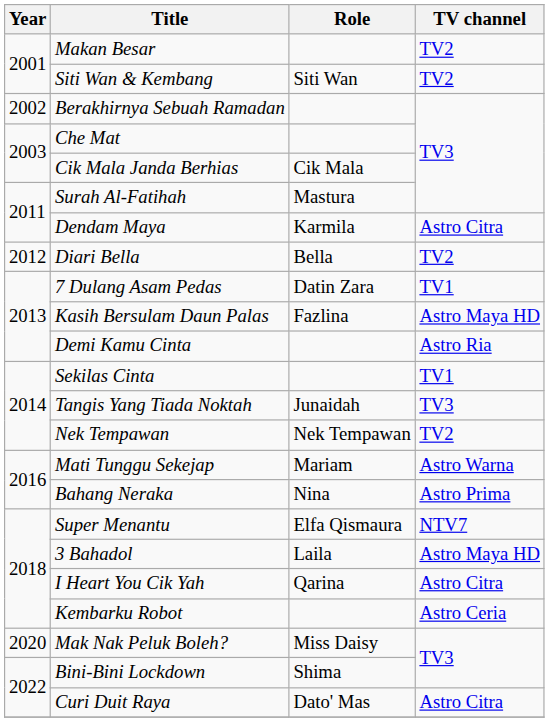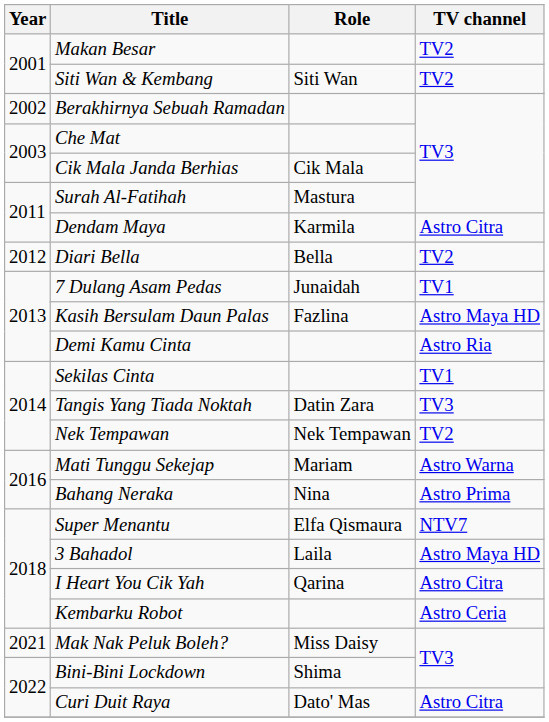 <table class="wikitable">
 <tr>
 <th>Year</th>
 <th>Title</th>
 <th>Role</th>
 <th>TV channel</th>
 </tr>
 <tr>
 <td rowspan=2>2001</td>
 <td><em>Makan Besar</em></td>
 <td></td>
 <td><a href='#'>TV2</a></td>
 </tr>
 <tr>
 <td><em>Siti Wan & Kembang</em></td>
 <td>Siti Wan</td>
 <td><a href='#'>TV2</a></td>
 </tr>
 <tr>
 <td>2002</td>
 <td><em>Berakhirnya Sebuah Ramadan</em></td>
 <td></td>
 <td rowspan=4><a href='#'>TV3</a></td>
 </tr>
 <tr>
 <td rowspan=2>2003</td>
 <td><em>Che Mat</em></td>
 <td></td>
 </tr>
 <tr>
 <td><em>Cik Mala Janda Berhias</em></td>
 <td>Cik Mala</td>
 </tr>
 <tr>
 <td rowspan=2>2011</td>
 <td><em>Surah Al-Fatihah</em></td>
 <td>Mastura</td>
 </tr>
 <tr>
 <td><em>Dendam Maya</em></td>
 <td>Karmila</td>
 <td><a href='#'>Astro Citra</a></td>
 </tr>
 <tr>
 <td>2012</td>
 <td><em>Diari Bella</em></td>
 <td>Bella</td>
 <td><a href='#'>TV2</a></td>
 </tr>
 <tr>
 <td rowspan=3>2013</td>
 <td><em>7 Dulang Asam Pedas</em></td>
-<td>Datin Zara</td>
+<td>Junaidah</td>
 <td><a href='#'>TV1</a></td>
 </tr>
 <tr>
 <td><em>Kasih Bersulam Daun Palas</em></td>
 <td>Fazlina</td>
 <td><a href='#'>Astro Maya HD</a></td>
 </tr>
 <tr>
 <td><em>Demi Kamu Cinta</em></td>
 <td></td>
 <td><a href='#'>Astro Ria</a></td>
 </tr>
 <tr>
 <td rowspan=3>2014</td>
 <td><em>Sekilas Cinta</em></td>
 <td></td>
 <td><a href='#'>TV1</a></td>
 </tr>
 <tr>
 <td><em>Tangis Yang Tiada Noktah</em></td>
-<td>Junaidah</td>
+<td>Datin Zara</td>
 <td><a href='#'>TV3</a></td>
 </tr>
 <tr>
 <td><em>Nek Tempawan</em></td>
 <td>Nek Tempawan</td>
 <td><a href='#'>TV2</a></td>
 </tr>
 <tr>
 <td rowspan=2>2016</td>
 <td><em>Mati Tunggu Sekejap</em></td>
 <td>Mariam</td>
 <td><a href='#'>Astro Warna</a></td>
 </tr>
 <tr>
 <td><em>Bahang Neraka</em></td>
 <td>Nina</td>
 <td><a href='#'>Astro Prima</a></td>
 </tr>
 <tr>
 <td rowspan=4>2018</td>
 <td><em>Super Menantu</em></td>
 <td>Elfa Qismaura</td>
 <td><a href='#'>NTV7</a></td>
 </tr>
 <tr>
 <td><em>3 Bahadol</em></td>
 <td>Laila</td>
 <td><a href='#'>Astro Maya HD</a></td>
 </tr>
 <tr>
 <td><em>I Heart You Cik Yah</em></td>
 <td>Qarina</td>
 <td><a href='#'>Astro Citra</a></td>
 </tr>
 <tr>
 <td><em>Kembarku Robot</em></td>
 <td></td>
 <td><a href='#'>Astro Ceria</a></td>
 </tr>
 <tr>
-<td>2020</td>
+<td>2021</td>
 <td><em>Mak Nak Peluk Boleh?</em></td>
 <td>Miss Daisy</td>
 <td rowspan=2><a href='#'>TV3</a></td>
 </tr>
 <tr>
 <td rowspan=2>2022</td>
 <td><em>Bini-Bini Lockdown</em></td>
 <td>Shima</td>
 </tr>
 <tr>
 <td><em>Curi Duit Raya</em></td>
 <td>Dato' Mas</td>
 <td><a href='#'>Astro Citra</a></td>
 </tr>
 <tr>
 </tr>
 </table>
